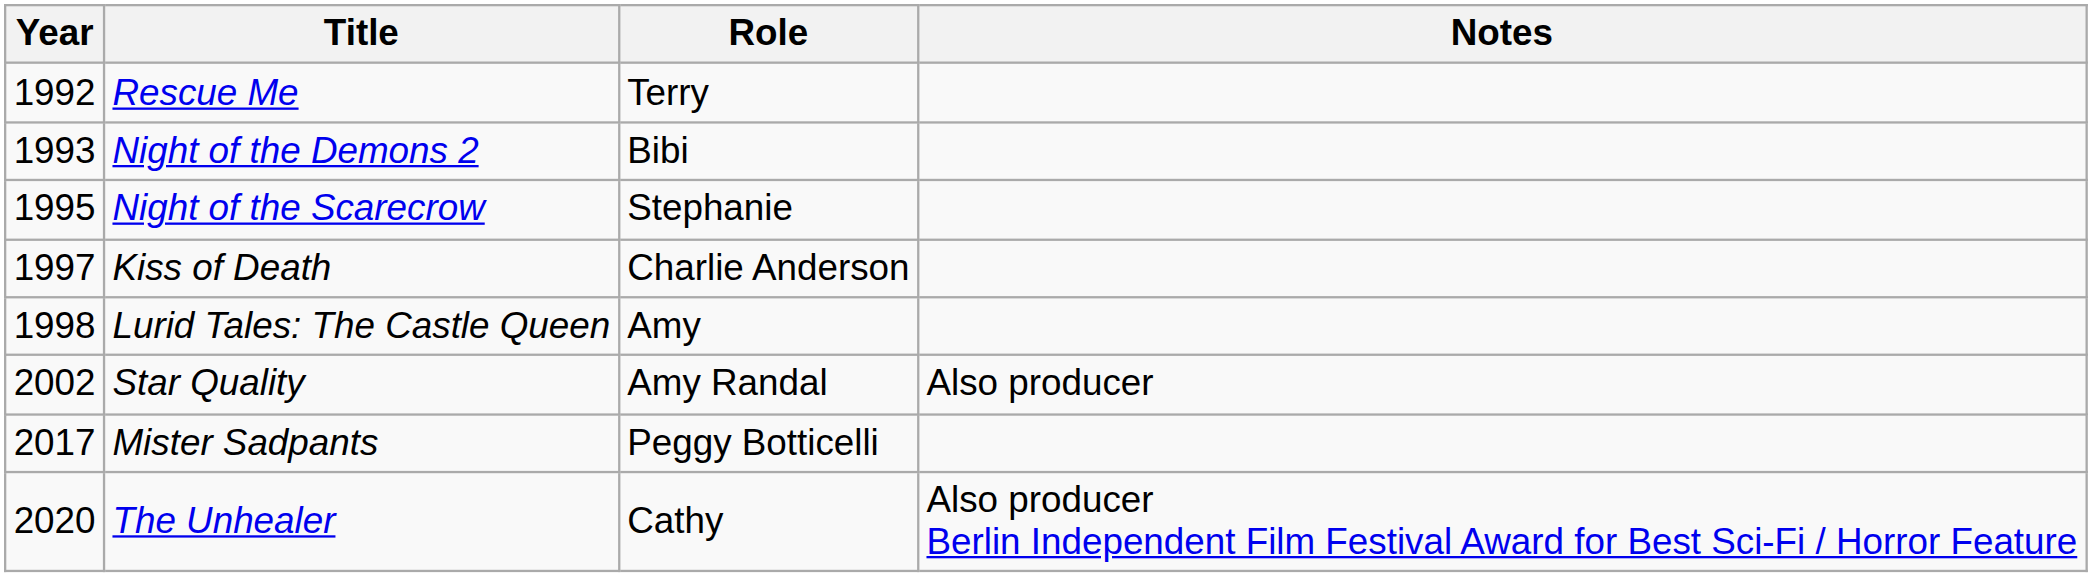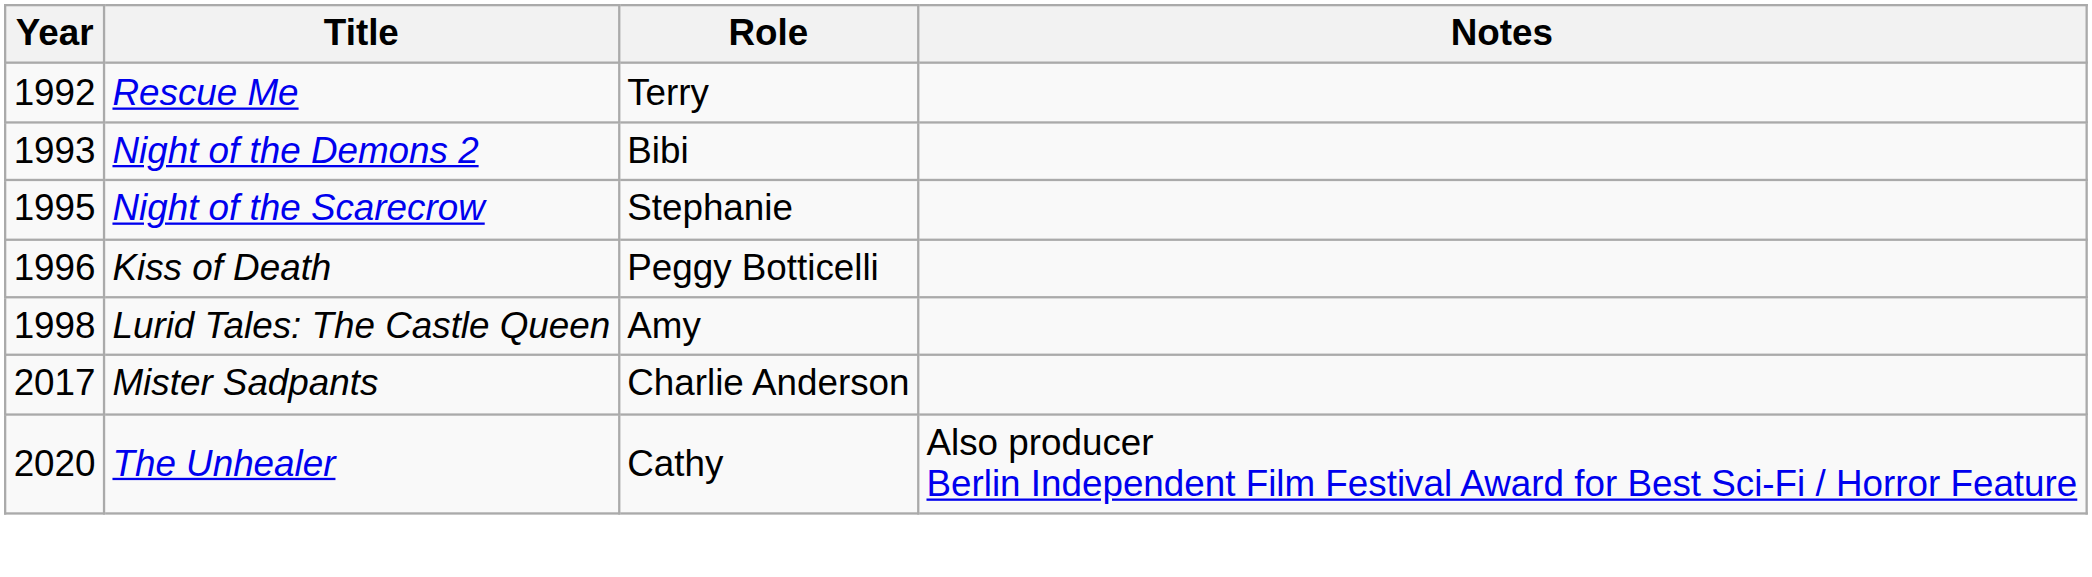 <table class="wikitable sortable">
 <tr>
 <th>Year</th>
 <th>Title</th>
 <th>Role</th>
 <th class="unsortable">Notes</th>
 </tr>
 <tr>
 <td>1992</td>
 <td><em><a href='#'>Rescue Me</a></em></td>
 <td>Terry</td>
 <td></td>
 </tr>
 <tr>
 <td>1993</td>
 <td><em><a href='#'>Night of the Demons 2</a></em></td>
 <td>Bibi</td>
 <td></td>
 </tr>
 <tr>
 <td>1995</td>
 <td><em><a href='#'>Night of the Scarecrow</a></em></td>
 <td>Stephanie</td>
 <td></td>
 </tr>
 <tr>
-<td>1997</td>
+<td>1996</td>
 <td><em>Kiss of Death</em></td>
-<td>Charlie Anderson</td>
+<td>Peggy Botticelli</td>
 <td></td>
 </tr>
 <tr>
 <td>1998</td>
 <td><em>Lurid Tales: The Castle Queen</em></td>
 <td>Amy</td>
 <td></td>
 </tr>
 <tr>
-<td>2002</td>
-<td><em>Star Quality</em></td>
-<td>Amy Randal</td>
-<td>Also producer</td>
-</tr>
-<tr>
 <td>2017</td>
 <td><em>Mister Sadpants</em></td>
-<td>Peggy Botticelli</td>
+<td>Charlie Anderson</td>
 <td></td>
 </tr>
 <tr>
 <td>2020</td>
 <td><em><a href='#'>The Unhealer</a></em></td>
 <td>Cathy</td>
 <td>Also producer<br><a href='#'>Berlin Independent Film Festival Award for Best Sci-Fi / Horror Feature</a></td>
 </tr>
 </table>
